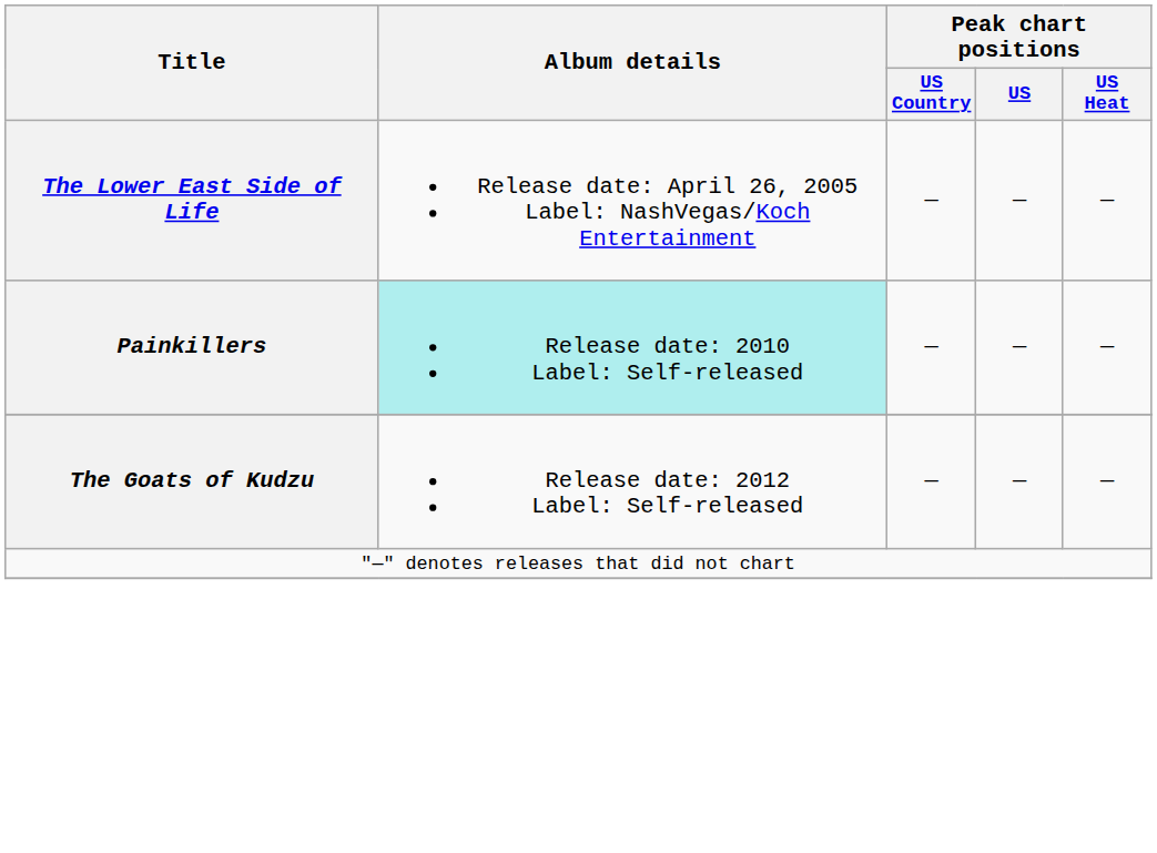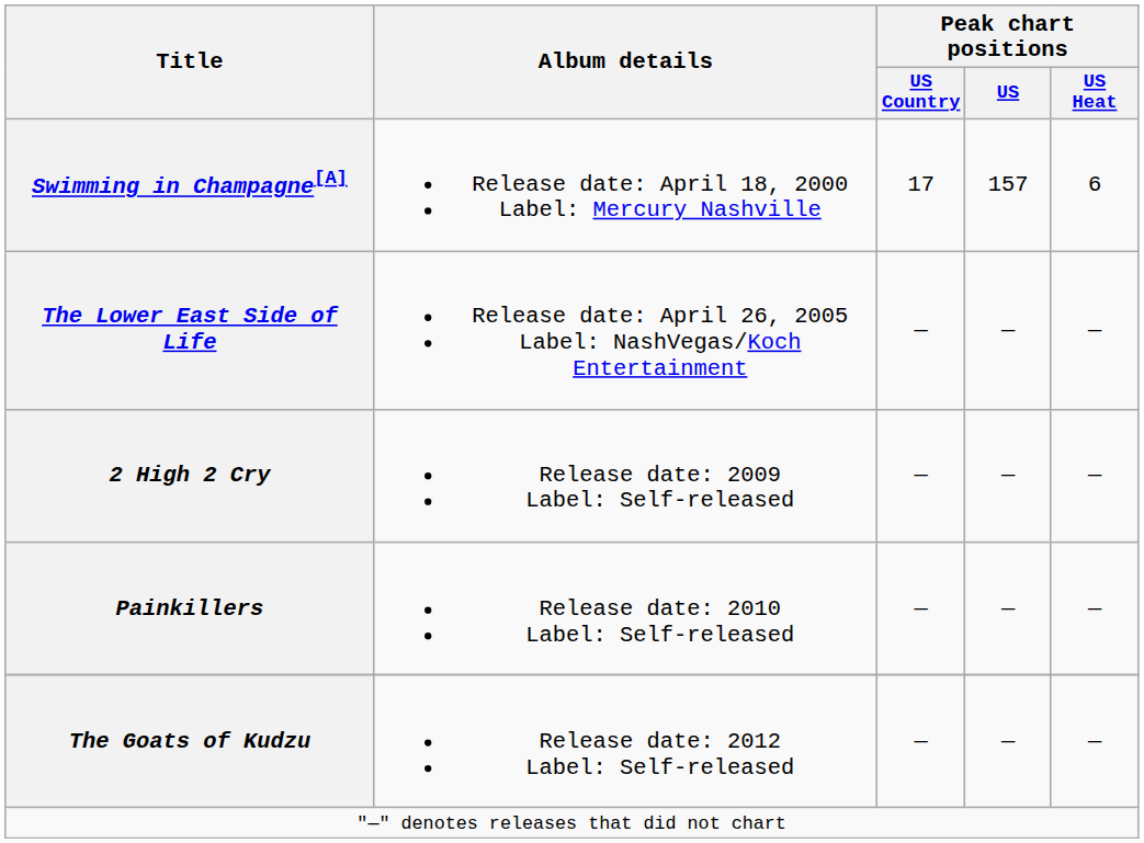 <table class="wikitable plainrowheaders" style="text-align:center;">
 <tr>
 <th rowspan="2" style="width:16em;">Title</th>
 <th rowspan="2" style="width:22em;">Album details</th>
 <th colspan="3">Peak chart positions</th>
 </tr>
 <tr style="font-size:smaller;">
 <th width="45"><a href='#'>US Country</a></th>
 <th width="45"><a href='#'>US</a></th>
 <th width="45"><a href='#'>US Heat</a></th>
 </tr>
 <tr>
+<th scope="row"><em><a href='#'>Swimming in Champagne</a></em><sup><span></span><a href='#'><strong>[A]</strong></a></sup></th>
+<td><br><ul><li>Release date: April 18, 2000</li><li>Label: <a href='#'>Mercury Nashville</a></li></ul></td>
+<td>17</td>
+<td>157</td>
+<td>6</td>
+</tr>
+<tr>
 <th scope="row"><em><a href='#'>The Lower East Side of Life</a></em></th>
 <td><br><ul><li>Release date: April 26, 2005</li><li>Label: NashVegas/<a href='#'>Koch Entertainment</a></li></ul></td>
 <td>—</td>
 <td>—</td>
 <td>—</td>
 </tr>
 <tr>
+<th scope="row"><em>2 High 2 Cry</em></th>
+<td><br><ul><li>Release date: 2009</li><li>Label: Self-released</li></ul></td>
+<td>—</td>
+<td>—</td>
+<td>—</td>
+</tr>
+<tr>
 <th scope="row"><em>Painkillers</em></th>
-<td style="background: paleturquoise;"><br><ul><li>Release date: 2010</li><li>Label: Self-released</li></ul></td>
+<td><br><ul><li>Release date: 2010</li><li>Label: Self-released</li></ul></td>
 <td>—</td>
 <td>—</td>
 <td>—</td>
 </tr>
 <tr>
 </tr>
 <tr>
 <th scope="row"><em>The Goats of Kudzu</em></th>
 <td><br><ul><li>Release date: 2012</li><li>Label: Self-released</li></ul></td>
 <td>—</td>
 <td>—</td>
 <td>—</td>
 </tr>
 <tr>
 <td colspan="5" style="font-size:8pt">"—" denotes releases that did not chart</td>
 </tr>
 <tr>
 </tr>
 </table>
